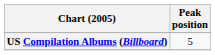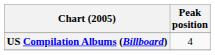 <table class="wikitable sortable plainrowheaders">
 <tr>
 <th scope="col">Chart (2005)</th>
 <th scope="col">Peak<br>position</th>
 </tr>
 <tr>
 </tr>
 <tr>
 <th scope="row">US <a href='#'>Compilation Albums</a> (<em><a href='#'>Billboard</a></em>)</th>
-<td align="center">5</td>
+<td align="center">4</td>
 </tr>
 <tr>
 </tr>
 </table>
